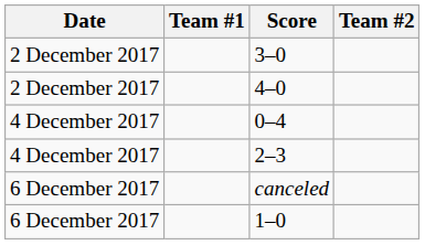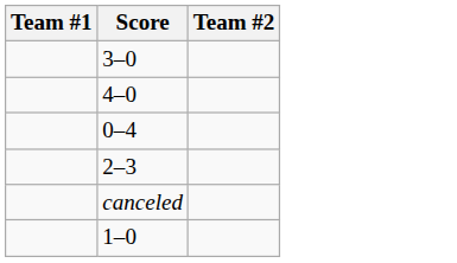 <table class="wikitable">
 <tr>
-<th>Date</th>
 <th>Team #1</th>
 <th>Score</th>
 <th>Team #2</th>
 </tr>
 <tr>
-<td>2 December 2017</td>
 <td></td>
 <td>3–0</td>
 <td></td>
 </tr>
 <tr>
-<td>2 December 2017</td>
 <td></td>
 <td>4–0</td>
 <td></td>
 </tr>
 <tr>
-<td>4 December 2017</td>
 <td></td>
 <td>0–4</td>
 <td></td>
 </tr>
 <tr>
-<td>4 December 2017</td>
 <td></td>
 <td>2–3</td>
 <td></td>
 </tr>
 <tr>
-<td>6 December 2017</td>
 <td></td>
 <td><em>canceled</em></td>
 <td></td>
 </tr>
 <tr>
-<td>6 December 2017</td>
 <td></td>
 <td>1–0</td>
 <td></td>
 </tr>
 </table>
